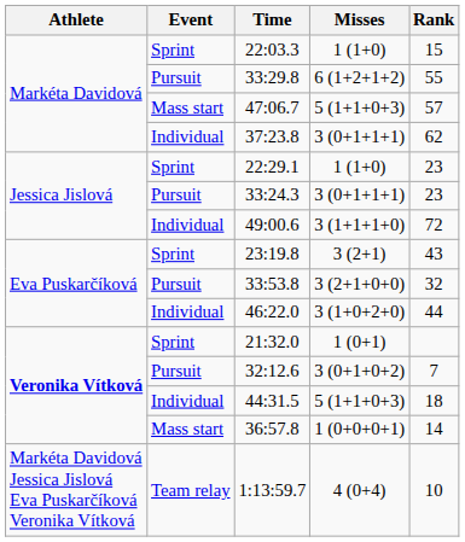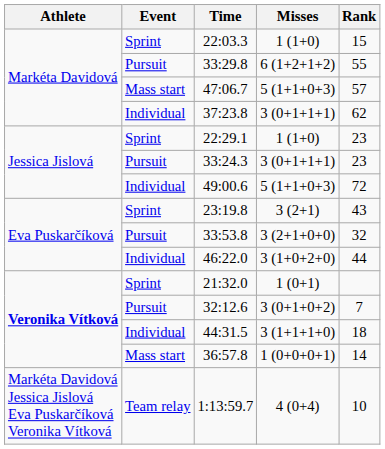 <table class="wikitable" style="font-size:90%">
 <tr>
 <th>Athlete</th>
 <th>Event</th>
 <th>Time</th>
 <th>Misses</th>
 <th>Rank</th>
 </tr>
 <tr align=center>
 <td rowspan="4" align=left><a href='#'>Markéta Davidová</a></td>
 <td align=left><a href='#'>Sprint</a></td>
 <td>22:03.3</td>
 <td>1 (1+0)</td>
 <td>15</td>
 </tr>
 <tr align=center>
 <td align=left><a href='#'>Pursuit</a></td>
 <td>33:29.8</td>
 <td>6 (1+2+1+2)</td>
 <td>55</td>
 </tr>
 <tr align=center>
 <td align=left><a href='#'>Mass start</a></td>
 <td>47:06.7</td>
 <td>5 (1+1+0+3)</td>
 <td>57</td>
 </tr>
 <tr align=center>
 <td align=left><a href='#'>Individual</a></td>
 <td>37:23.8</td>
 <td>3 (0+1+1+1)</td>
 <td>62</td>
 </tr>
 <tr align=center>
 <td rowspan="3" align=left><a href='#'>Jessica Jislová</a></td>
 <td align=left><a href='#'>Sprint</a></td>
 <td>22:29.1</td>
 <td>1 (1+0)</td>
 <td>23</td>
 </tr>
 <tr align=center>
 <td align=left><a href='#'>Pursuit</a></td>
 <td>33:24.3</td>
 <td>3 (0+1+1+1)</td>
 <td>23</td>
 </tr>
 <tr align=center>
 <td align=left><a href='#'>Individual</a></td>
 <td>49:00.6</td>
-<td>3 (1+1+1+0)</td>
+<td>5 (1+1+0+3)</td>
 <td>72</td>
 </tr>
 <tr align=center>
 <td rowspan="3" align=left><a href='#'>Eva Puskarčíková</a></td>
 <td align=left><a href='#'>Sprint</a></td>
 <td>23:19.8</td>
 <td>3 (2+1)</td>
 <td>43</td>
 </tr>
 <tr align=center>
 <td align=left><a href='#'>Pursuit</a></td>
 <td>33:53.8</td>
 <td>3 (2+1+0+0)</td>
 <td>32</td>
 </tr>
 <tr align=center>
 <td align=left><a href='#'>Individual</a></td>
 <td>46:22.0</td>
 <td>3 (1+0+2+0)</td>
 <td>44</td>
 </tr>
 <tr align=center>
 <td rowspan="4" align=left><strong><a href='#'>Veronika Vítková</a></strong></td>
 <td align=left><a href='#'>Sprint</a></td>
 <td>21:32.0</td>
 <td>1 (0+1)</td>
 <td></td>
 </tr>
 <tr align=center>
 <td align=left><a href='#'>Pursuit</a></td>
 <td>32:12.6</td>
 <td>3 (0+1+0+2)</td>
 <td>7</td>
 </tr>
 <tr align=center>
 <td align=left><a href='#'>Individual</a></td>
 <td>44:31.5</td>
-<td>5 (1+1+0+3)</td>
+<td>3 (1+1+1+0)</td>
 <td>18</td>
 </tr>
 <tr align=center>
 <td align=left><a href='#'>Mass start</a></td>
 <td>36:57.8</td>
 <td>1 (0+0+0+1)</td>
 <td>14</td>
 </tr>
 <tr align=center>
 <td align=left><a href='#'>Markéta Davidová</a><br><a href='#'>Jessica Jislová</a><br><a href='#'>Eva Puskarčíková</a><br><a href='#'>Veronika Vítková</a></td>
 <td align=left><a href='#'>Team relay</a></td>
 <td>1:13:59.7</td>
 <td>4 (0+4)</td>
 <td>10</td>
 </tr>
 </table>
